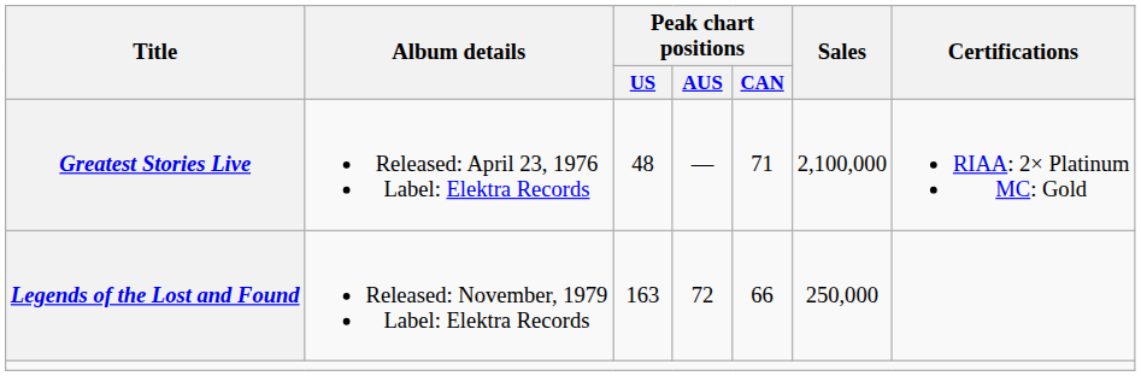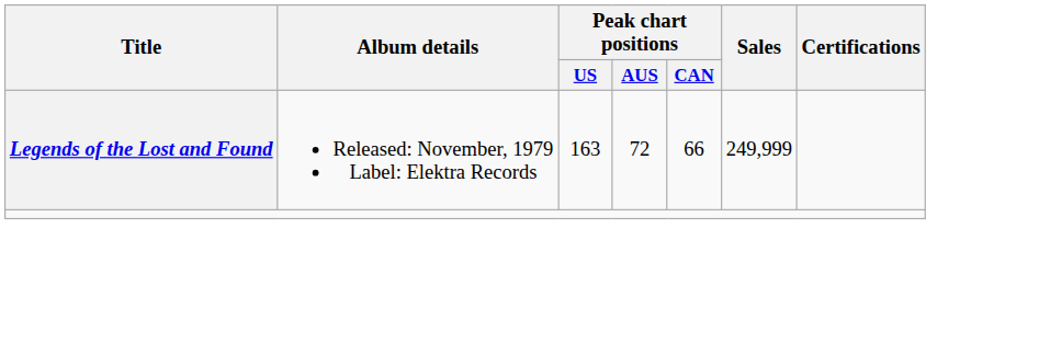 <table class="wikitable plainrowheaders" style="text-align:center;">
 <tr>
 <th rowspan="2">Title</th>
 <th rowspan="2">Album details</th>
 <th colspan="3">Peak chart positions</th>
 <th rowspan="2">Sales</th>
 <th rowspan="2">Certifications</th>
 </tr>
 <tr>
 <th scope="col" style="width:2.5em;font-size:90%;"><a href='#'>US</a><br></th>
 <th scope="col" style="width:2.5em;font-size:90%;"><a href='#'>AUS</a><br></th>
 <th scope="col" style="width:2.5em;font-size:90%;"><a href='#'>CAN</a><br></th>
 </tr>
-<tr>
-<th scope="row"><em><a href='#'>Greatest Stories Live</a></em></th>
-<td><br><ul><li>Released: April 23, 1976</li><li>Label: <a href='#'>Elektra Records</a></li></ul></td>
-<td>48</td>
-<td>—</td>
-<td>71</td>
-<td>2,100,000</td>
-<td><br><ul><li><a href='#'>RIAA</a>: 2× Platinum</li><li><a href='#'>MC</a>: Gold</li></ul></td>
-</tr>
 <tr '>
 <th scope="row"><em><a href='#'>Legends of the Lost and Found</a></em></th>
 <td><br><ul><li>Released: November, 1979</li><li>Label: Elektra Records</li></ul></td>
 <td>163</td>
 <td>72</td>
 <td>66</td>
-<td>250,000</td>
+<td>249,999</td>
 <td></td>
 </tr>
 <tr>
 <td colspan="7"></td>
 </tr>
 </table>
